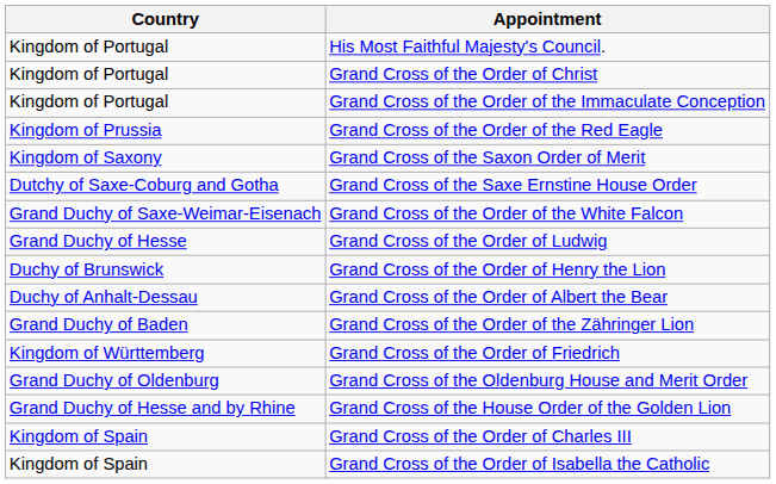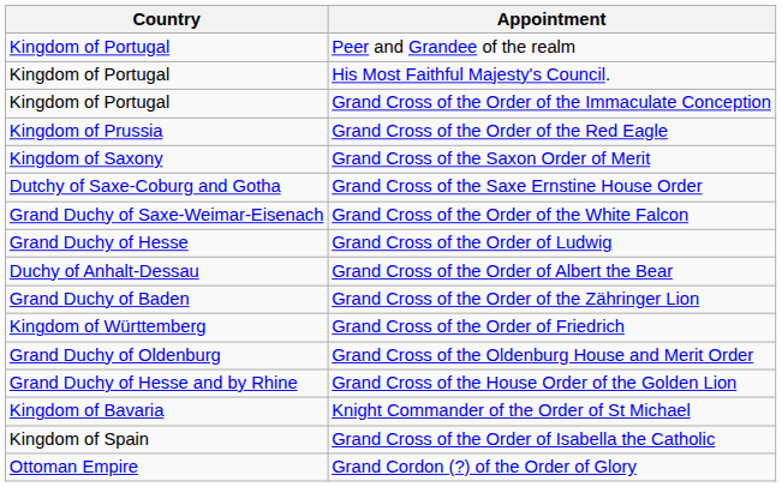 <table class="wikitable">
 <tr>
 <th>Country</th>
 <th>Appointment</th>
 </tr>
 <tr>
-<td>Kingdom of Portugal</td>
-<td><a href='#'>His Most Faithful Majesty's Council</a>.</td>
+<td><a href='#'>Kingdom of Portugal</a></td>
+<td><a href='#'>Peer</a> and <a href='#'>Grandee</a> of the realm</td>
 </tr>
 <tr>
 <td>Kingdom of Portugal</td>
-<td><a href='#'>Grand Cross of the Order of Christ</a></td>
+<td><a href='#'>His Most Faithful Majesty's Council</a>.</td>
 </tr>
 <tr>
 <td>Kingdom of Portugal</td>
 <td><a href='#'>Grand Cross of the Order of the Immaculate Conception</a></td>
 </tr>
 <tr>
 <td><a href='#'>Kingdom of Prussia</a></td>
 <td><a href='#'>Grand Cross of the Order of the Red Eagle</a></td>
 </tr>
 <tr>
 <td><a href='#'>Kingdom of Saxony</a></td>
 <td><a href='#'>Grand Cross of the Saxon Order of Merit</a></td>
 </tr>
 <tr>
 <td><a href='#'>Dutchy of Saxe-Coburg and Gotha</a></td>
 <td><a href='#'>Grand Cross of the Saxe Ernstine House Order</a></td>
 </tr>
 <tr>
 <td><a href='#'>Grand Duchy of Saxe-Weimar-Eisenach</a></td>
 <td><a href='#'>Grand Cross of the Order of the White Falcon</a></td>
 </tr>
 <tr>
 <td><a href='#'>Grand Duchy of Hesse</a></td>
 <td><a href='#'>Grand Cross of the Order of Ludwig</a></td>
 </tr>
 <tr>
-<td><a href='#'>Duchy of Brunswick</a></td>
-<td><a href='#'>Grand Cross of the Order of Henry the Lion</a></td>
-</tr>
-<tr>
 <td><a href='#'>Duchy of Anhalt-Dessau</a></td>
 <td><a href='#'>Grand Cross of the Order of Albert the Bear</a></td>
 </tr>
 <tr>
 <td><a href='#'>Grand Duchy of Baden</a></td>
 <td><a href='#'>Grand Cross of the Order of the Zähringer Lion</a></td>
 </tr>
 <tr>
 <td><a href='#'>Kingdom of Württemberg</a></td>
 <td><a href='#'>Grand Cross of the Order of Friedrich</a></td>
 </tr>
 <tr>
 <td><a href='#'>Grand Duchy of Oldenburg</a></td>
 <td><a href='#'>Grand Cross of the Oldenburg House and Merit Order</a></td>
 </tr>
 <tr>
 <td><a href='#'>Grand Duchy of Hesse and by Rhine</a></td>
 <td><a href='#'>Grand Cross of the House Order of the Golden Lion</a></td>
 </tr>
 <tr>
-<td><a href='#'>Kingdom of Spain</a></td>
-<td><a href='#'>Grand Cross of the Order of Charles III</a></td>
+<td><a href='#'>Kingdom of Bavaria</a></td>
+<td><a href='#'>Knight Commander of the Order of St Michael</a></td>
 </tr>
 <tr>
 <td>Kingdom of Spain</td>
 <td><a href='#'>Grand Cross of the Order of Isabella the Catholic</a></td>
 </tr>
+<tr>
+<td><a href='#'>Ottoman Empire</a></td>
+<td><a href='#'>Grand Cordon (?) of the Order of Glory</a></td>
+</tr>
 </table>
